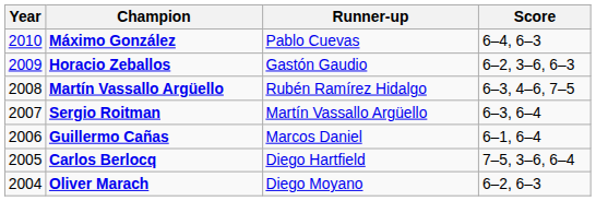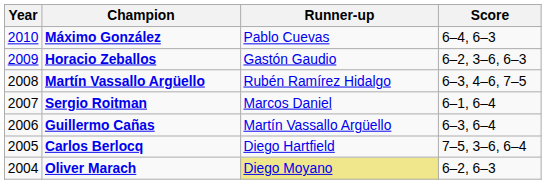 <table class="wikitable" style="font-size:90%">
 <tr>
 <th>Year</th>
 <th width="200">Champion</th>
 <th width="200">Runner-up</th>
 <th width="100">Score</th>
 </tr>
 <tr>
 <td><a href='#'>2010</a></td>
 <td> <strong><a href='#'>Máximo González</a></strong></td>
 <td> <a href='#'>Pablo Cuevas</a></td>
 <td>6–4, 6–3</td>
 </tr>
 <tr>
 <td><a href='#'>2009</a></td>
 <td> <strong><a href='#'>Horacio Zeballos</a></strong></td>
 <td> <a href='#'>Gastón Gaudio</a></td>
 <td>6–2, 3–6, 6–3</td>
 </tr>
 <tr>
 <td>2008</td>
 <td> <strong><a href='#'>Martín Vassallo Argüello</a></strong></td>
 <td> <a href='#'>Rubén Ramírez Hidalgo</a></td>
 <td>6–3, 4–6, 7–5</td>
 </tr>
 <tr>
 <td>2007</td>
 <td> <strong><a href='#'>Sergio Roitman</a></strong></td>
-<td> <a href='#'>Martín Vassallo Argüello</a></td>
-<td>6–3, 6–4</td>
+<td> <a href='#'>Marcos Daniel</a></td>
+<td>6–1, 6–4</td>
 </tr>
 <tr>
 <td>2006</td>
 <td> <strong><a href='#'>Guillermo Cañas</a></strong></td>
-<td> <a href='#'>Marcos Daniel</a></td>
-<td>6–1, 6–4</td>
+<td> <a href='#'>Martín Vassallo Argüello</a></td>
+<td>6–3, 6–4</td>
 </tr>
 <tr>
 <td>2005</td>
 <td> <strong><a href='#'>Carlos Berlocq</a></strong></td>
 <td> <a href='#'>Diego Hartfield</a></td>
 <td>7–5, 3–6, 6–4</td>
 </tr>
 <tr>
 <td>2004</td>
 <td> <strong><a href='#'>Oliver Marach</a></strong></td>
-<td> <a href='#'>Diego Moyano</a></td>
+<td style="background: khaki;"> <a href='#'>Diego Moyano</a></td>
 <td>6–2, 6–3</td>
 </tr>
 </table>
